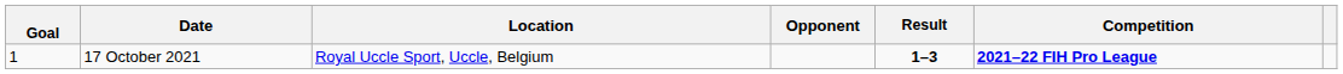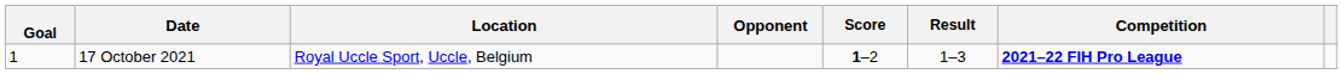 <table class="wikitable sortable" style="font-size:90%" width=97%>
 <tr>
 <th style="font-size:95%;" data-sort-type=number><br>Goal</th>
 <th align=center>Date</th>
 <th>Location</th>
 <th width=90>Opponent</th>
+<th data-sort-type="number" style="font-size:95%">Score</th>
 <th data-sort-type="number" style="font-size:95%">Result</th>
 <th>Competition</th>
 <th></th>
 </tr>
 <tr>
 <td>1</td>
 <td>17 October 2021</td>
 <td><a href='#'>Royal Uccle Sport</a>, <a href='#'>Uccle</a>, Belgium</td>
 <td></td>
-<td align="center"><strong>1–3</strong></td>
+<td align="center"><strong>1</strong>–2</td>
+<td align="center">1–3</td>
 <td><strong><a href='#'>2021–22 FIH Pro League</a></strong></td>
 <td></td>
 </tr>
 </table>
